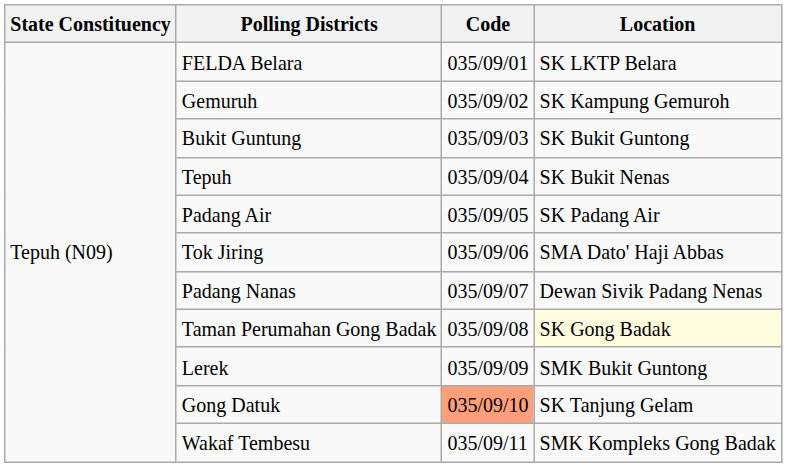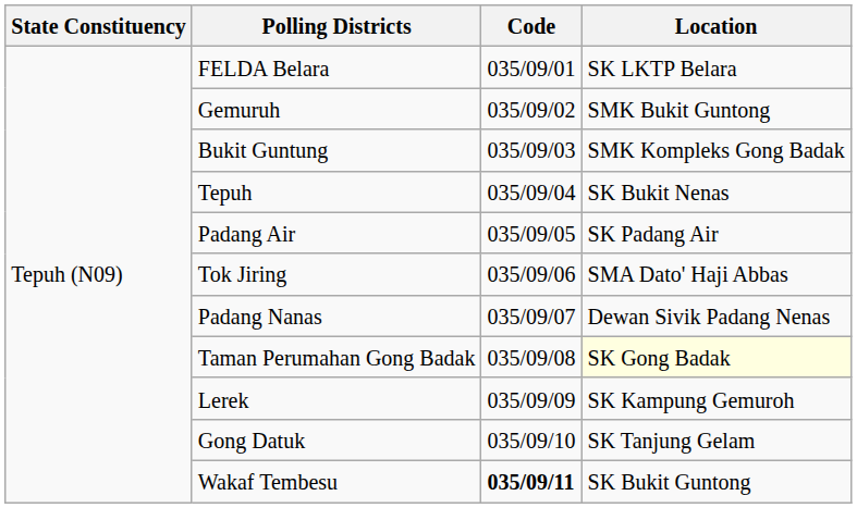 <table class="wikitable sortable mw-collapsible">
 <tr>
 <th><small>State Constituency</small></th>
 <th><small>Polling Districts</small></th>
 <th><small>Code</small></th>
 <th><small>Location</small></th>
 </tr>
 <tr>
 <td rowspan="11"><small>Tepuh (N09)</small></td>
 <td><small>FELDA Belara</small></td>
 <td><small>035/09/01</small></td>
 <td><small>SK LKTP Belara</small></td>
 </tr>
 <tr>
 <td><small>Gemuruh</small></td>
 <td><small>035/09/02</small></td>
-<td><small>SK Kampung Gemuroh</small></td>
+<td><small>SMK Bukit Guntong</small></td>
 </tr>
 <tr>
 <td><small>Bukit Guntung</small></td>
 <td><small>035/09/03</small></td>
-<td><small>SK Bukit Guntong</small></td>
+<td><small>SMK Kompleks Gong Badak</small></td>
 </tr>
 <tr>
 <td><small>Tepuh</small></td>
 <td><small>035/09/04</small></td>
 <td><small>SK Bukit Nenas</small></td>
 </tr>
 <tr>
 <td><small>Padang Air</small></td>
 <td><small>035/09/05</small></td>
 <td><small>SK Padang Air</small></td>
 </tr>
 <tr>
 <td><small>Tok Jiring</small></td>
 <td><small>035/09/06</small></td>
 <td><small>SMA Dato' Haji Abbas</small></td>
 </tr>
 <tr>
 <td><small>Padang Nanas</small></td>
 <td><small>035/09/07</small></td>
 <td><small>Dewan Sivik Padang Nenas</small></td>
 </tr>
 <tr>
 <td><small>Taman Perumahan Gong Badak</small></td>
 <td><small>035/09/08</small></td>
 <td style="background: lightyellow;"><small>SK Gong Badak</small></td>
 </tr>
 <tr>
 <td><small>Lerek</small></td>
 <td><small>035/09/09</small></td>
-<td><small>SMK Bukit Guntong</small></td>
+<td><small>SK Kampung Gemuroh</small></td>
 </tr>
 <tr>
 <td><small>Gong Datuk</small></td>
-<td style="background: lightsalmon;"><small>035/09/10</small></td>
+<td><small>035/09/10</small></td>
 <td><small>SK Tanjung Gelam</small></td>
 </tr>
 <tr>
 <td><small>Wakaf Tembesu</small></td>
-<td><small>035/09/11</small></td>
-<td><small>SMK Kompleks Gong Badak</small></td>
+<td><strong><small>035/09/11</small></strong></td>
+<td><small>SK Bukit Guntong</small></td>
 </tr>
 </table>
